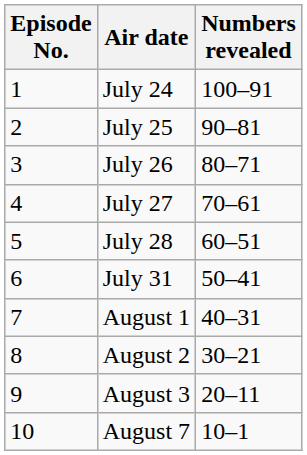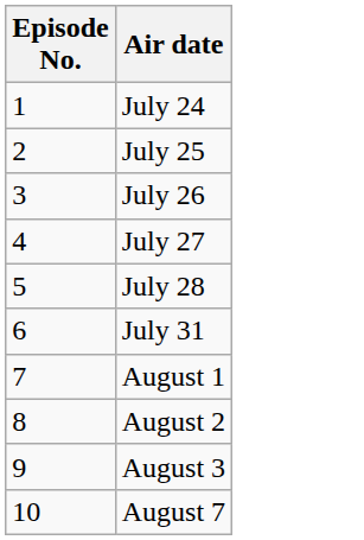 <table class="wikitable">
 <tr>
 <th>Episode<br>No.</th>
 <th>Air date</th>
-<th>Numbers<br>revealed</th>
 </tr>
 <tr>
 <td>1</td>
 <td>July 24</td>
-<td>100–91</td>
 </tr>
 <tr>
 <td>2</td>
 <td>July 25</td>
-<td>90–81</td>
 </tr>
 <tr>
 <td>3</td>
 <td>July 26</td>
-<td>80–71</td>
 </tr>
 <tr>
 <td>4</td>
 <td>July 27</td>
-<td>70–61</td>
 </tr>
 <tr>
 <td>5</td>
 <td>July 28</td>
-<td>60–51</td>
 </tr>
 <tr>
 <td>6</td>
 <td>July 31</td>
-<td>50–41</td>
 </tr>
 <tr>
 <td>7</td>
 <td>August 1</td>
-<td>40–31</td>
 </tr>
 <tr>
 <td>8</td>
 <td>August 2</td>
-<td>30–21</td>
 </tr>
 <tr>
 <td>9</td>
 <td>August 3</td>
-<td>20–11</td>
 </tr>
 <tr>
 <td>10</td>
 <td>August 7</td>
-<td>10–1</td>
 </tr>
 </table>
